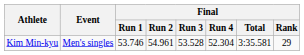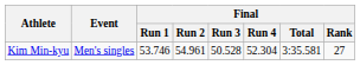 <table class="wikitable" style="font-size:90%">
 <tr>
 <th rowspan="2">Athlete</th>
 <th rowspan="2">Event</th>
 <th colspan="6">Final</th>
 </tr>
 <tr>
 <th>Run 1</th>
 <th>Run 2</th>
 <th>Run 3</th>
 <th>Run 4</th>
 <th>Total</th>
 <th>Rank</th>
 </tr>
 <tr>
 <td><a href='#'>Kim Min-kyu</a></td>
 <td><a href='#'>Men's singles</a></td>
 <td align="center">53.746</td>
 <td align="center">54.961</td>
-<td align="center">53.528</td>
+<td align="center">50.528</td>
 <td align="center">52.304</td>
 <td align="center">3:35.581</td>
-<td align="center">29</td>
+<td align="center">27</td>
 </tr>
 </table>
